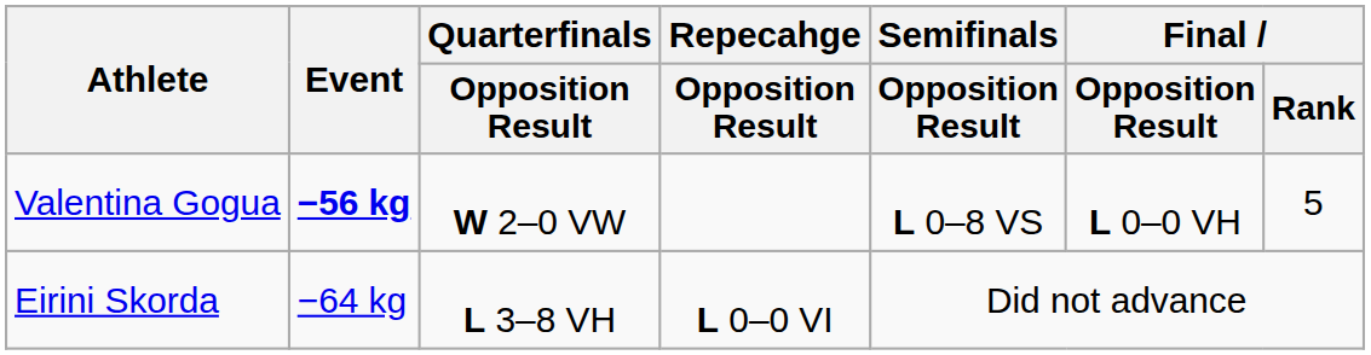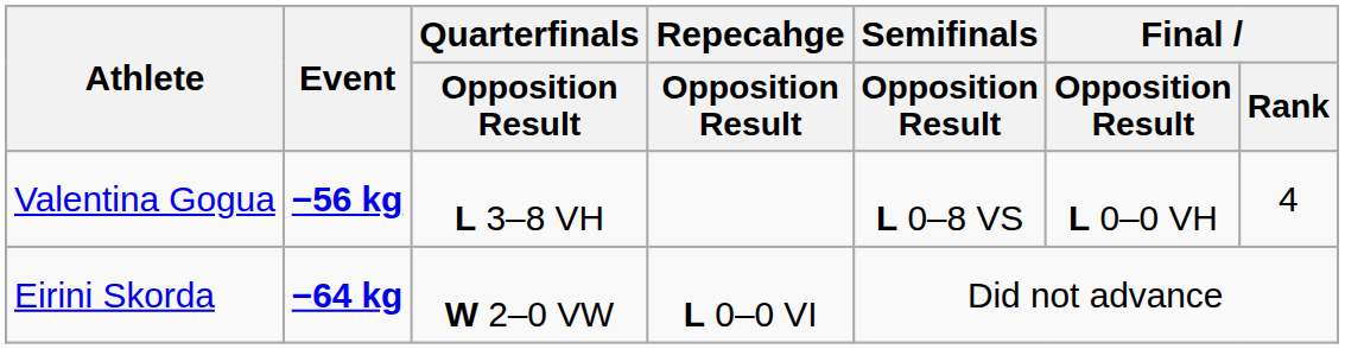 <table class="wikitable" style="text-align:center; font-size:90%">
 <tr>
 <th rowspan=2>Athlete</th>
 <th rowspan=2>Event</th>
 <th>Quarterfinals</th>
 <th>Repecahge</th>
 <th>Semifinals</th>
 <th colspan=2>Final / </th>
 </tr>
 <tr style="font-size:95%">
 <th>Opposition<br>Result</th>
 <th>Opposition<br>Result</th>
 <th>Opposition<br>Result</th>
 <th>Opposition<br>Result</th>
 <th>Rank</th>
 </tr>
 <tr>
 <td align=left><a href='#'>Valentina Gogua</a></td>
 <td align=left><strong><a href='#'>−56 kg</a></strong></td>
-<td><br> <strong>W</strong> 2–0 VW</td>
+<td><br> <strong>L</strong> 3–8 VH</td>
 <td></td>
 <td><br> <strong>L</strong> 0–8 VS</td>
 <td><br> <strong>L</strong> 0–0 VH</td>
-<td>5</td>
+<td>4</td>
 </tr>
 <tr>
 <td align=left><a href='#'>Eirini Skorda</a></td>
-<td align=left><a href='#'>−64 kg</a></td>
-<td><br> <strong>L</strong> 3–8 VH</td>
+<td align=left><strong><a href='#'>−64 kg</a></strong></td>
+<td><br> <strong>W</strong> 2–0 VW</td>
 <td><br> <strong>L</strong> 0–0 VI</td>
 <td colspan=3>Did not advance</td>
 </tr>
 </table>
